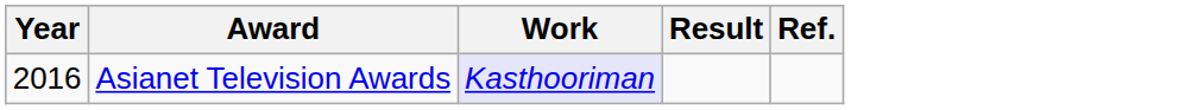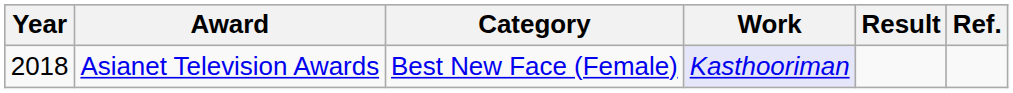 <table class="wikitable sortable">
 <tr>
 <th>Year</th>
 <th>Award</th>
+<th>Category</th>
 <th>Work</th>
 <th>Result</th>
 <th>Ref.</th>
 </tr>
 <tr>
-<td>2016</td>
+<td>2018</td>
 <td><a href='#'>Asianet Television Awards</a></td>
+<td><a href='#'>Best New Face (Female)</a></td>
 <td style="background: lavender;"><em><a href='#'>Kasthooriman</a></em></td>
 <td></td>
 <td></td>
 </tr>
 </table>
